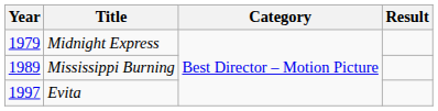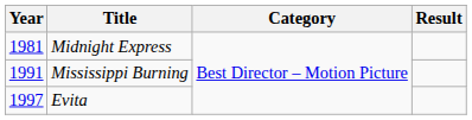 <table class="wikitable">
 <tr>
 <th>Year</th>
 <th>Title</th>
 <th>Category</th>
 <th>Result</th>
 </tr>
 <tr>
-<td><a href='#'>1979</a></td>
+<td><a href='#'>1981</a></td>
 <td><em>Midnight Express</em></td>
 <td rowspan="3"><a href='#'>Best Director – Motion Picture</a></td>
 <td></td>
 </tr>
 <tr>
-<td><a href='#'>1989</a></td>
+<td><a href='#'>1991</a></td>
 <td><em>Mississippi Burning</em></td>
 <td></td>
 </tr>
 <tr>
 <td><a href='#'>1997</a></td>
 <td><em>Evita</em></td>
 <td></td>
 </tr>
 </table>
